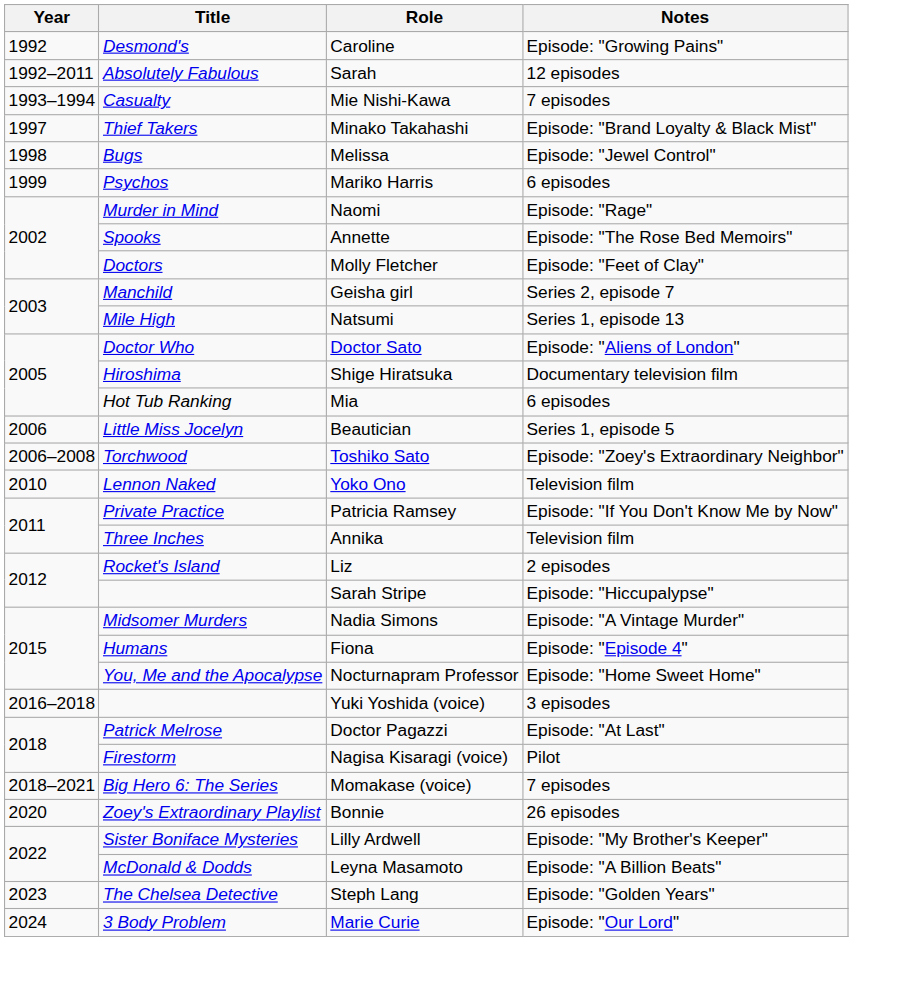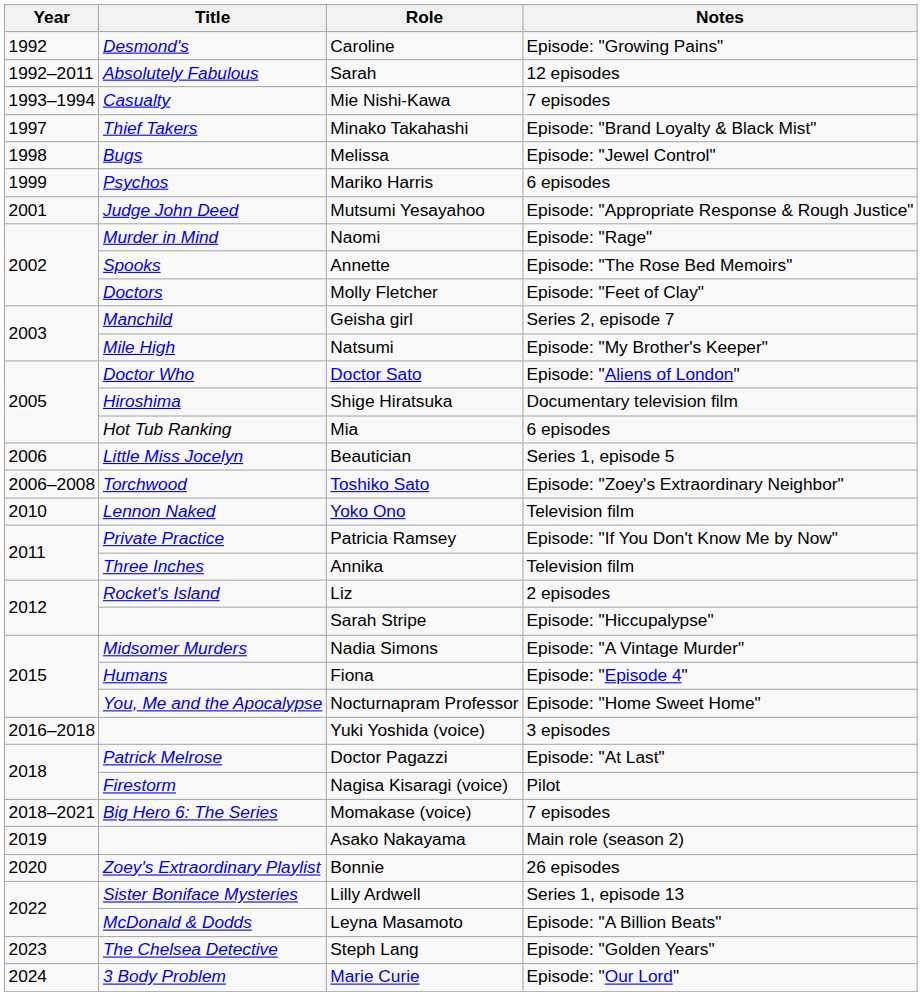 <table class="wikitable sortable">
 <tr>
 <th>Year</th>
 <th>Title</th>
 <th>Role</th>
 <th class="unsortable">Notes</th>
 </tr>
 <tr>
 <td>1992</td>
 <td><em><a href='#'>Desmond's</a></em></td>
 <td>Caroline</td>
 <td>Episode: "Growing Pains"</td>
 </tr>
 <tr>
 <td>1992–2011</td>
 <td><em><a href='#'>Absolutely Fabulous</a></em></td>
 <td>Sarah</td>
 <td>12 episodes</td>
 </tr>
 <tr>
 <td>1993–1994</td>
 <td><em><a href='#'>Casualty</a></em></td>
 <td>Mie Nishi-Kawa</td>
 <td>7 episodes</td>
 </tr>
 <tr>
 <td>1997</td>
 <td><em><a href='#'>Thief Takers</a></em></td>
 <td>Minako Takahashi</td>
 <td>Episode: "Brand Loyalty & Black Mist"</td>
 </tr>
 <tr>
 <td>1998</td>
 <td><em><a href='#'>Bugs</a></em></td>
 <td>Melissa</td>
 <td>Episode: "Jewel Control"</td>
 </tr>
 <tr>
 <td>1999</td>
 <td><em><a href='#'>Psychos</a></em></td>
 <td>Mariko Harris</td>
 <td>6 episodes</td>
 </tr>
 <tr>
+<td>2001</td>
+<td><em><a href='#'>Judge John Deed</a></em></td>
+<td>Mutsumi Yesayahoo</td>
+<td>Episode: "Appropriate Response & Rough Justice"</td>
+</tr>
+<tr>
 <td rowspan="3">2002</td>
 <td><em><a href='#'>Murder in Mind</a></em></td>
 <td>Naomi</td>
 <td>Episode: "Rage"</td>
 </tr>
 <tr>
 <td><em><a href='#'>Spooks</a></em></td>
 <td>Annette</td>
 <td>Episode: "The Rose Bed Memoirs"</td>
 </tr>
 <tr>
 <td><em><a href='#'>Doctors</a></em></td>
 <td>Molly Fletcher</td>
 <td>Episode: "Feet of Clay"</td>
 </tr>
 <tr>
 <td rowspan="2">2003</td>
 <td><em><a href='#'>Manchild</a></em></td>
 <td>Geisha girl</td>
 <td>Series 2, episode 7</td>
 </tr>
 <tr>
 <td><em><a href='#'>Mile High</a></em></td>
 <td>Natsumi</td>
-<td>Series 1, episode 13</td>
+<td>Episode: "My Brother's Keeper"</td>
 </tr>
 <tr>
 <td rowspan="3">2005</td>
 <td><em><a href='#'>Doctor Who</a></em></td>
 <td><a href='#'>Doctor Sato</a></td>
 <td>Episode: "<a href='#'>Aliens of London</a>"</td>
 </tr>
 <tr>
 <td><em><a href='#'>Hiroshima</a></em></td>
 <td>Shige Hiratsuka</td>
 <td>Documentary television film</td>
 </tr>
 <tr>
 <td><em>Hot Tub Ranking</em></td>
 <td>Mia</td>
 <td>6 episodes</td>
 </tr>
 <tr>
 <td>2006</td>
 <td><em><a href='#'>Little Miss Jocelyn</a></em></td>
 <td>Beautician</td>
 <td>Series 1, episode 5</td>
 </tr>
 <tr>
 <td>2006–2008</td>
 <td><em><a href='#'>Torchwood</a></em></td>
 <td><a href='#'>Toshiko Sato</a></td>
 <td>Episode: "Zoey's Extraordinary Neighbor"</td>
 </tr>
 <tr>
 <td>2010</td>
 <td><em><a href='#'>Lennon Naked</a></em></td>
 <td><a href='#'>Yoko Ono</a></td>
 <td>Television film</td>
 </tr>
 <tr>
 <td rowspan="2">2011</td>
 <td><em><a href='#'>Private Practice</a></em></td>
 <td>Patricia Ramsey</td>
 <td>Episode: "If You Don't Know Me by Now"</td>
 </tr>
 <tr>
 <td><em><a href='#'>Three Inches</a></em></td>
 <td>Annika</td>
 <td>Television film</td>
 </tr>
 <tr>
 <td rowspan="2">2012</td>
 <td><em><a href='#'>Rocket's Island</a></em></td>
 <td>Liz</td>
 <td>2 episodes</td>
 </tr>
 <tr>
 <td><em></em></td>
 <td>Sarah Stripe</td>
 <td>Episode: "Hiccupalypse"</td>
 </tr>
 <tr>
 <td rowspan="3">2015</td>
 <td><em><a href='#'>Midsomer Murders</a></em></td>
 <td>Nadia Simons</td>
 <td>Episode: "A Vintage Murder"</td>
 </tr>
 <tr>
 <td><em><a href='#'>Humans</a></em></td>
 <td>Fiona</td>
 <td>Episode: "<a href='#'>Episode 4</a>"</td>
 </tr>
 <tr>
 <td><em><a href='#'>You, Me and the Apocalypse</a></em></td>
 <td>Nocturnapram Professor</td>
 <td>Episode: "Home Sweet Home"</td>
 </tr>
 <tr>
 <td>2016–2018</td>
 <td><em></em></td>
 <td>Yuki Yoshida (voice)</td>
 <td>3 episodes</td>
 </tr>
 <tr>
 <td rowspan="2">2018</td>
 <td><em><a href='#'>Patrick Melrose</a></em></td>
 <td>Doctor Pagazzi</td>
 <td>Episode: "At Last"</td>
 </tr>
 <tr>
 <td><em><a href='#'>Firestorm</a></em></td>
 <td>Nagisa Kisaragi (voice)</td>
 <td>Pilot</td>
 </tr>
 <tr>
 <td>2018–2021</td>
 <td><em><a href='#'>Big Hero 6: The Series</a></em></td>
 <td>Momakase (voice)</td>
 <td>7 episodes</td>
 </tr>
 <tr>
+<td>2019</td>
+<td><em></em></td>
+<td>Asako Nakayama</td>
+<td>Main role (season 2)</td>
+</tr>
+<tr>
 <td>2020</td>
 <td><em><a href='#'>Zoey's Extraordinary Playlist</a></em></td>
 <td>Bonnie</td>
 <td>26 episodes</td>
 </tr>
 <tr>
 <td rowspan="2">2022</td>
 <td><em><a href='#'>Sister Boniface Mysteries</a></em></td>
 <td>Lilly Ardwell</td>
-<td>Episode: "My Brother's Keeper"</td>
+<td>Series 1, episode 13</td>
 </tr>
 <tr>
 <td><em><a href='#'>McDonald & Dodds</a></em></td>
 <td>Leyna Masamoto</td>
 <td>Episode: "A Billion Beats"</td>
 </tr>
 <tr>
 <td>2023</td>
 <td data-sort-value="Chelsea Detective, The"><em><a href='#'>The Chelsea Detective</a></em></td>
 <td>Steph Lang</td>
 <td>Episode: "Golden Years"</td>
 </tr>
 <tr>
 <td>2024</td>
 <td><em><a href='#'>3 Body Problem</a></em></td>
 <td><a href='#'>Marie Curie</a></td>
 <td>Episode: "<a href='#'>Our Lord</a>"</td>
 </tr>
 </table>
